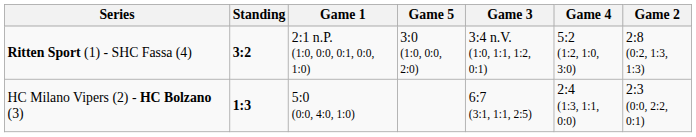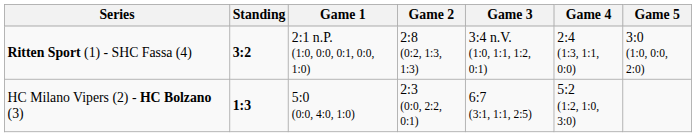 <table class="wikitable" width="800px">
 <tr style="background-color:#c0c0c0;">
 <th>Series</th>
 <th>Standing</th>
 <th>Game 1</th>
-<th>Game 5</th>
+<th>Game 2</th>
 <th>Game 3</th>
 <th>Game 4</th>
-<th>Game 2</th>
+<th>Game 5</th>
 </tr>
 <tr>
 <td><strong>Ritten Sport</strong> (1) - SHC Fassa (4)</td>
 <td><strong>3:2</strong></td>
 <td>2:1 n.P.<br><small>(1:0, 0:0, 0:1, 0:0, 1:0)</small></td>
+<td>2:8<br><small>(0:2, 1:3, 1:3)</small></td>
+<td>3:4 n.V.<br><small>(1:0, 1:1, 1:2, 0:1)</small></td>
+<td>2:4<br><small>(1:3, 1:1, 0:0)</small></td>
 <td>3:0<br><small>(1:0, 0:0, 2:0)</small></td>
-<td>3:4 n.V.<br><small>(1:0, 1:1, 1:2, 0:1)</small></td>
-<td>5:2<br><small>(1:2, 1:0, 3:0)</small></td>
-<td>2:8<br><small>(0:2, 1:3, 1:3)</small></td>
 </tr>
 <tr>
 <td>HC Milano Vipers (2) - <strong>HC Bolzano</strong> (3)</td>
 <td><strong>1:3</strong></td>
 <td>5:0<br><small>(0:0, 4:0, 1:0)</small></td>
+<td>2:3<br><small>(0:0, 2:2, 0:1)</small></td>
+<td>6:7<br><small>(3:1, 1:1, 2:5)</small></td>
+<td>5:2<br><small>(1:2, 1:0, 3:0)</small></td>
 <td></td>
-<td>6:7<br><small>(3:1, 1:1, 2:5)</small></td>
-<td>2:4<br><small>(1:3, 1:1, 0:0)</small></td>
-<td>2:3<br><small>(0:0, 2:2, 0:1)</small></td>
 </tr>
 </table>
